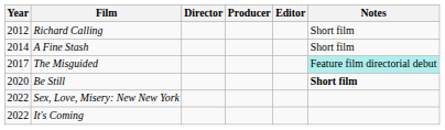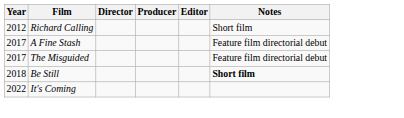 <table class="wikitable">
 <tr>
 <th>Year</th>
 <th>Film</th>
 <th>Director</th>
 <th>Producer</th>
 <th>Editor</th>
 <th>Notes</th>
 </tr>
 <tr>
 <td>2012</td>
 <td><em>Richard Calling</em></td>
 <td></td>
 <td></td>
 <td></td>
 <td>Short film</td>
 </tr>
 <tr>
-<td>2014</td>
+<td>2017</td>
 <td><em>A Fine Stash</em></td>
 <td></td>
 <td></td>
 <td></td>
-<td>Short film</td>
+<td>Feature film directorial debut</td>
 </tr>
 <tr>
 <td>2017</td>
 <td><em>The Misguided</em></td>
 <td></td>
 <td></td>
 <td></td>
-<td style="background: paleturquoise;">Feature film directorial debut</td>
+<td>Feature film directorial debut</td>
 </tr>
 <tr>
-<td>2020</td>
+<td>2018</td>
 <td><em>Be Still</em></td>
 <td></td>
 <td></td>
 <td></td>
 <td><strong>Short film</strong></td>
-</tr>
-<tr>
-<td>2022</td>
-<td><em>Sex, Love, Misery: New New York</em></td>
-<td></td>
-<td></td>
-<td></td>
-<td></td>
 </tr>
 <tr>
 <td>2022</td>
 <td><em>It's Coming</em></td>
 <td></td>
 <td></td>
 <td></td>
 <td></td>
 </tr>
 </table>
